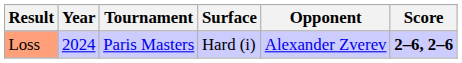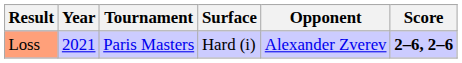 <table class="wikitable">
 <tr>
 <th>Result</th>
 <th>Year</th>
 <th>Tournament</th>
 <th>Surface</th>
 <th>Opponent</th>
 <th class=unsortable>Score</th>
 </tr>
 <tr bgcolor=#ccf>
 <td bgcolor=ffa07a>Loss</td>
-<td><a href='#'>2024</a></td>
+<td><a href='#'>2021</a></td>
 <td><a href='#'>Paris Masters</a></td>
 <td>Hard (i)</td>
 <td> <a href='#'>Alexander Zverev</a></td>
 <td><strong>2–6, 2–6</strong></td>
 </tr>
 </table>
